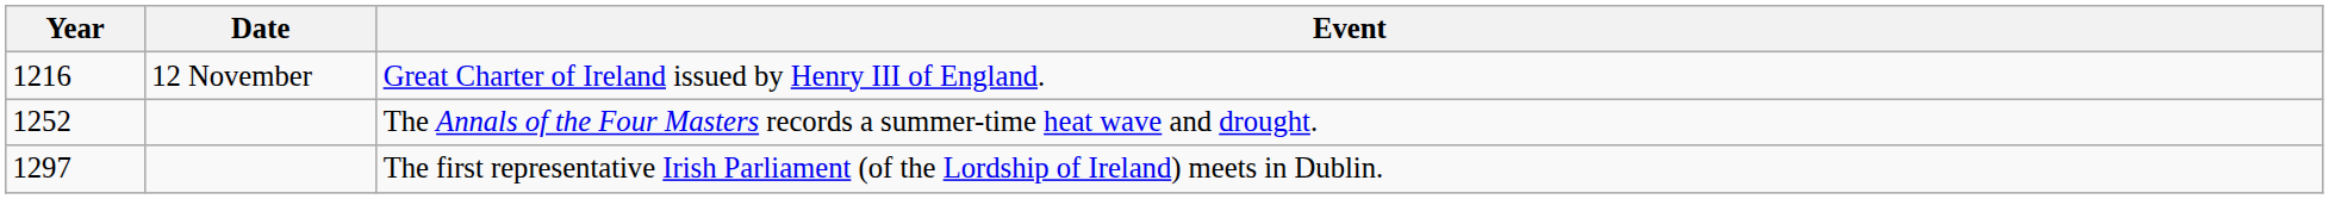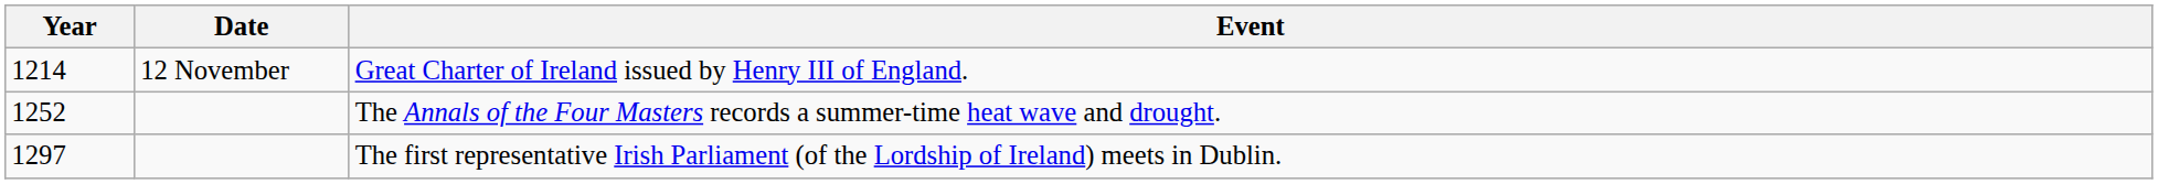 <table class="wikitable" width="100%">
 <tr>
 <th style="width:6%">Year</th>
 <th style="width:10%">Date</th>
 <th>Event</th>
 </tr>
 <tr>
-<td>1216</td>
+<td>1214</td>
 <td>12 November</td>
 <td><a href='#'>Great Charter of Ireland</a> issued by <a href='#'>Henry III of England</a>.</td>
 </tr>
 <tr>
 <td>1252</td>
 <td></td>
 <td>The <em><a href='#'>Annals of the Four Masters</a></em> records a summer-time <a href='#'>heat wave</a> and <a href='#'>drought</a>.</td>
 </tr>
 <tr>
 <td>1297</td>
 <td></td>
 <td>The first representative <a href='#'>Irish Parliament</a> (of the <a href='#'>Lordship of Ireland</a>) meets in Dublin.</td>
 </tr>
 </table>
